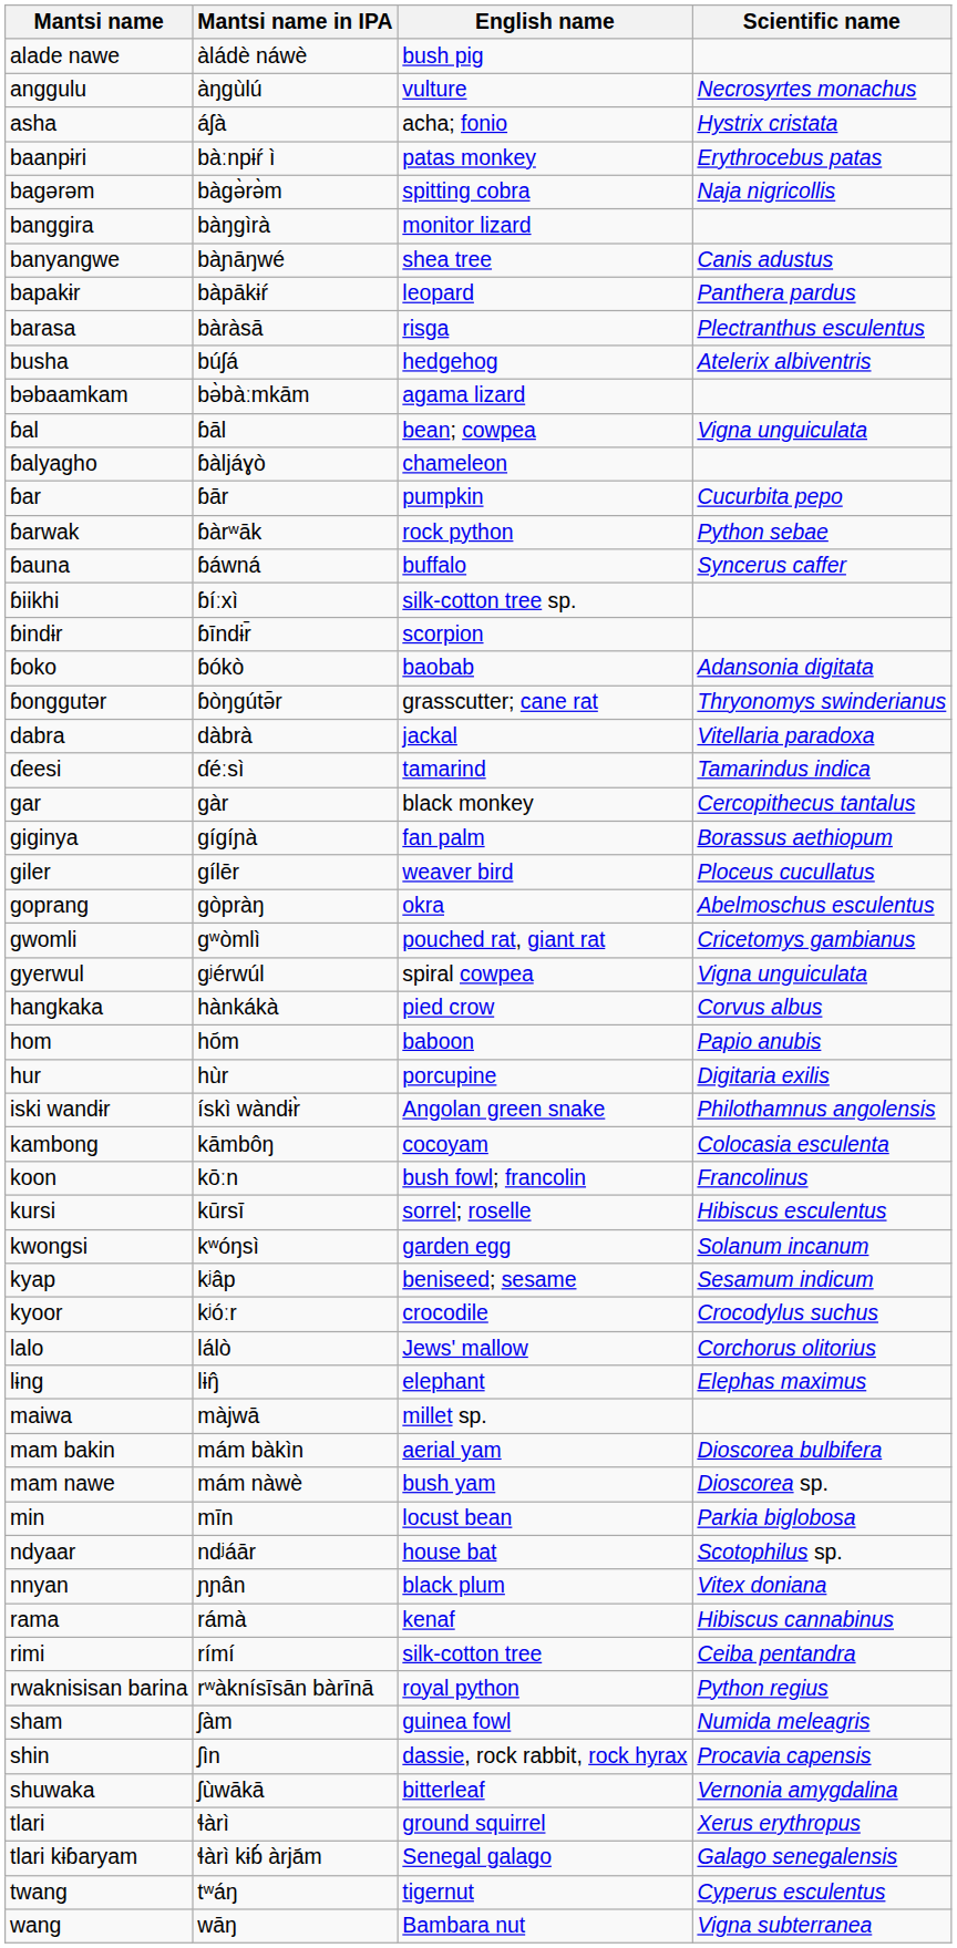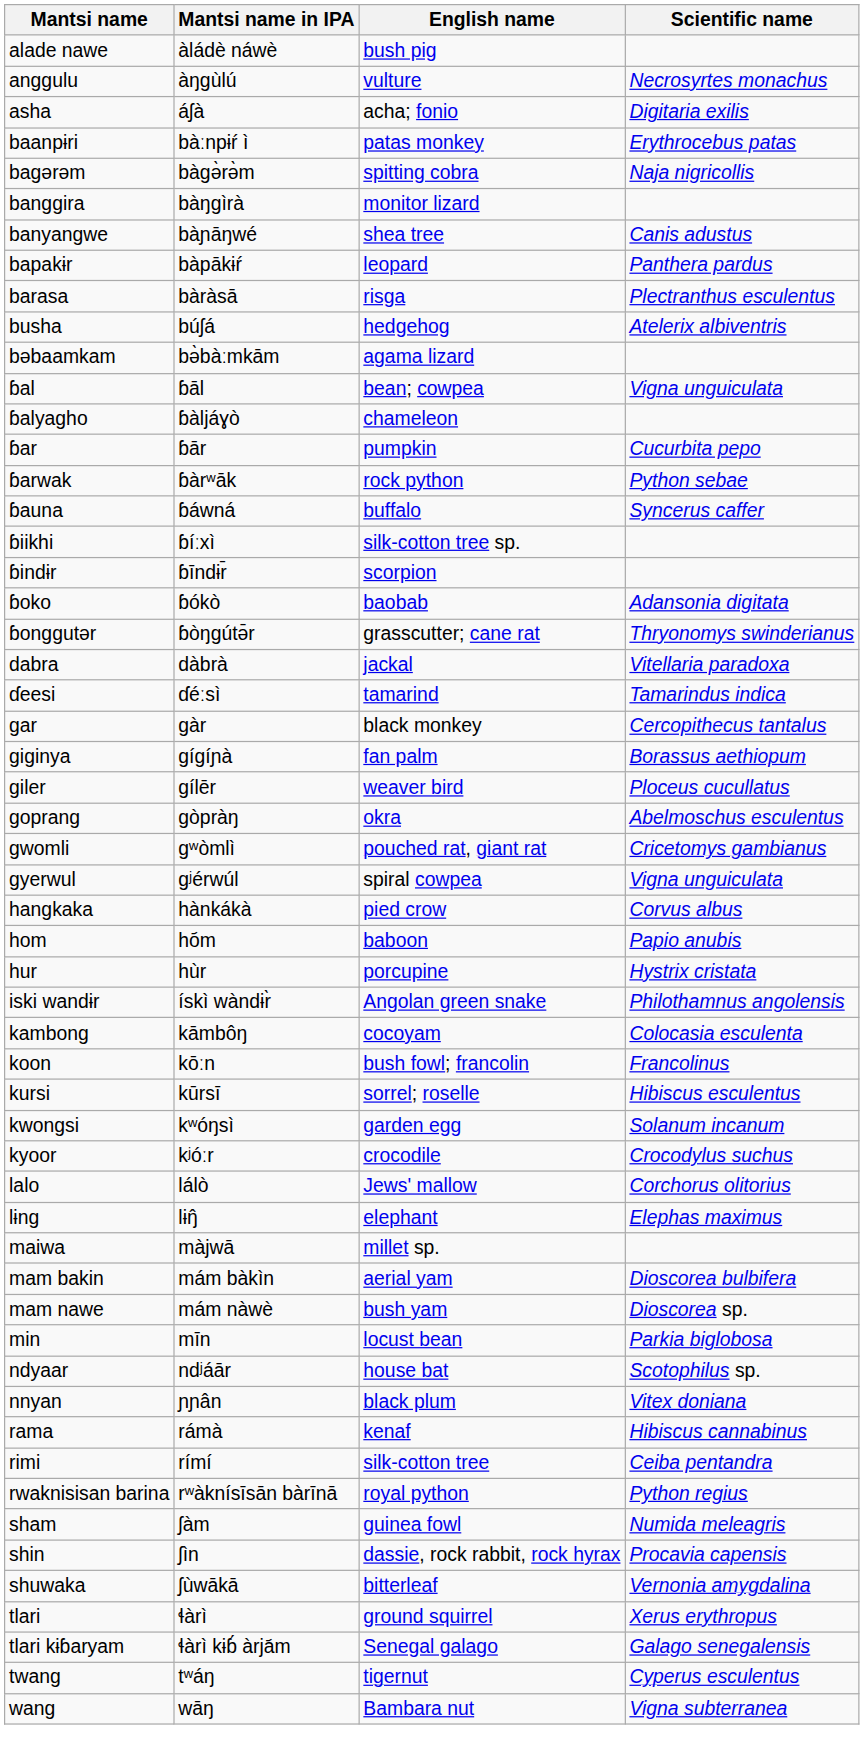 <table class="wikitable sortable">
 <tr>
 <th>Mantsi name</th>
 <th>Mantsi name in IPA</th>
 <th>English name</th>
 <th>Scientific name</th>
 </tr>
 <tr>
 <td>alade nawe</td>
 <td>àládè náwè</td>
 <td><a href='#'>bush pig</a></td>
 <td></td>
 </tr>
 <tr>
 <td>anggulu</td>
 <td>àŋgùlú</td>
 <td><a href='#'>vulture</a></td>
 <td><em><a href='#'>Necrosyrtes monachus</a></em></td>
 </tr>
 <tr>
 <td>asha</td>
 <td>áʃà</td>
 <td>acha; <a href='#'>fonio</a></td>
-<td><em><a href='#'>Hystrix cristata</a></em></td>
+<td><em><a href='#'>Digitaria exilis</a></em></td>
 </tr>
 <tr>
 <td>baanpɨri</td>
 <td>bàːnpɨŕ ì</td>
 <td><a href='#'>patas monkey</a></td>
 <td><em><a href='#'>Erythrocebus patas</a></em></td>
 </tr>
 <tr>
 <td>bagərəm</td>
 <td>bàgə̀rə̀m</td>
 <td><a href='#'>spitting cobra</a></td>
 <td><em><a href='#'>Naja nigricollis</a></em></td>
 </tr>
 <tr>
 <td>banggira</td>
 <td>bàŋgìrà</td>
 <td><a href='#'>monitor lizard</a></td>
 <td></td>
 </tr>
 <tr>
 <td>banyangwe</td>
 <td>bàɲāŋwé</td>
 <td><a href='#'>shea tree</a></td>
 <td><em><a href='#'>Canis adustus</a></em></td>
 </tr>
 <tr>
 <td>bapakɨr</td>
 <td>bàpākɨŕ</td>
 <td><a href='#'>leopard</a></td>
 <td><em><a href='#'>Panthera pardus</a></em></td>
 </tr>
 <tr>
 <td>barasa</td>
 <td>bàràsā</td>
 <td><a href='#'>risga</a></td>
 <td><em><a href='#'>Plectranthus esculentus</a></em></td>
 </tr>
 <tr>
 <td>busha</td>
 <td>búʃá</td>
 <td><a href='#'>hedgehog</a></td>
 <td><em><a href='#'>Atelerix albiventris</a></em></td>
 </tr>
 <tr>
 <td>bəbaamkam</td>
 <td>bə̀bàːmkām</td>
 <td><a href='#'>agama lizard</a></td>
 <td></td>
 </tr>
 <tr>
 <td>ɓal</td>
 <td>ɓāl</td>
 <td><a href='#'>bean</a>; <a href='#'>cowpea</a></td>
 <td><em><a href='#'>Vigna unguiculata</a></em></td>
 </tr>
 <tr>
 <td>ɓalyagho</td>
 <td>ɓàljáɣò</td>
 <td><a href='#'>chameleon</a></td>
 <td></td>
 </tr>
 <tr>
 <td>ɓar</td>
 <td>ɓār</td>
 <td><a href='#'>pumpkin</a></td>
 <td><em><a href='#'>Cucurbita pepo</a></em></td>
 </tr>
 <tr>
 <td>ɓarwak</td>
 <td>ɓàrʷāk</td>
 <td><a href='#'>rock python</a></td>
 <td><em><a href='#'>Python sebae</a></em></td>
 </tr>
 <tr>
 <td>ɓauna</td>
 <td>ɓáwná</td>
 <td><a href='#'>buffalo</a></td>
 <td><em><a href='#'>Syncerus caffer</a></em></td>
 </tr>
 <tr>
 <td>ɓiikhi</td>
 <td>ɓíːxì</td>
 <td><a href='#'>silk-cotton tree</a> sp.</td>
 <td></td>
 </tr>
 <tr>
 <td>ɓindɨr</td>
 <td>ɓīndɨr̄</td>
 <td><a href='#'>scorpion</a></td>
 <td></td>
 </tr>
 <tr>
 <td>ɓoko</td>
 <td>ɓókò</td>
 <td><a href='#'>baobab</a></td>
 <td><em><a href='#'>Adansonia digitata</a></em></td>
 </tr>
 <tr>
 <td>ɓonggutər</td>
 <td>ɓòŋgútə̄r</td>
 <td>grasscutter; <a href='#'>cane rat</a></td>
 <td><em><a href='#'>Thryonomys swinderianus</a></em></td>
 </tr>
 <tr>
 <td>dabra</td>
 <td>dàbrà</td>
 <td><a href='#'>jackal</a></td>
 <td><em><a href='#'>Vitellaria paradoxa</a></em></td>
 </tr>
 <tr>
 <td>ɗeesi</td>
 <td>ɗéːsì</td>
 <td><a href='#'>tamarind</a></td>
 <td><em><a href='#'>Tamarindus indica</a></em></td>
 </tr>
 <tr>
 <td>gar</td>
 <td>gàr</td>
 <td>black monkey</td>
 <td><em><a href='#'>Cercopithecus tantalus</a></em></td>
 </tr>
 <tr>
 <td>giginya</td>
 <td>gígíɲà</td>
 <td><a href='#'>fan palm</a></td>
 <td><em><a href='#'>Borassus aethiopum</a></em></td>
 </tr>
 <tr>
 <td>giler</td>
 <td>gílēr</td>
 <td><a href='#'>weaver bird</a></td>
 <td><em><a href='#'>Ploceus cucullatus</a></em></td>
 </tr>
 <tr>
 <td>goprang</td>
 <td>gòpràŋ</td>
 <td><a href='#'>okra</a></td>
 <td><em><a href='#'>Abelmoschus esculentus</a></em></td>
 </tr>
 <tr>
 <td>gwomli</td>
 <td>gʷòmlì</td>
 <td><a href='#'>pouched rat</a>, <a href='#'>giant rat</a></td>
 <td><em><a href='#'>Cricetomys gambianus</a></em></td>
 </tr>
 <tr>
 <td>gyerwul</td>
 <td>gʲérwúl</td>
 <td>spiral <a href='#'>cowpea</a></td>
 <td><em><a href='#'>Vigna unguiculata</a></em></td>
 </tr>
 <tr>
 <td>hangkaka</td>
 <td>hànkákà</td>
 <td><a href='#'>pied crow</a></td>
 <td><em><a href='#'>Corvus albus</a></em></td>
 </tr>
 <tr>
 <td>hom</td>
 <td>ho᷄m</td>
 <td><a href='#'>baboon</a></td>
 <td><em><a href='#'>Papio anubis</a></em></td>
 </tr>
 <tr>
 <td>hur</td>
 <td>hùr</td>
 <td><a href='#'>porcupine</a></td>
-<td><em><a href='#'>Digitaria exilis</a></em></td>
+<td><em><a href='#'>Hystrix cristata</a></em></td>
 </tr>
 <tr>
 <td>iski wandɨr</td>
 <td>ískì wàndɨr̀</td>
 <td><a href='#'>Angolan green snake</a></td>
 <td><em><a href='#'>Philothamnus angolensis</a></em></td>
 </tr>
 <tr>
 <td>kambong</td>
 <td>kāmbôŋ</td>
 <td><a href='#'>cocoyam</a></td>
 <td><em><a href='#'>Colocasia esculenta</a></em></td>
 </tr>
 <tr>
 <td>koon</td>
 <td>kōːn</td>
 <td><a href='#'>bush fowl</a>; <a href='#'>francolin</a></td>
 <td><em><a href='#'>Francolinus</a></em></td>
 </tr>
 <tr>
 <td>kursi</td>
 <td>kūrsī</td>
 <td><a href='#'>sorrel</a>; <a href='#'>roselle</a></td>
 <td><em><a href='#'>Hibiscus esculentus</a></em></td>
 </tr>
 <tr>
 <td>kwongsi</td>
 <td>kʷóŋsì</td>
 <td><a href='#'>garden egg</a></td>
 <td><em><a href='#'>Solanum incanum</a></em></td>
-</tr>
-<tr>
-<td>kyap</td>
-<td>kʲâp</td>
-<td><a href='#'>beniseed</a>; <a href='#'>sesame</a></td>
-<td><em><a href='#'>Sesamum indicum</a></em></td>
 </tr>
 <tr>
 <td>kyoor</td>
 <td>kʲóːr</td>
 <td><a href='#'>crocodile</a></td>
 <td><em><a href='#'>Crocodylus suchus</a></em></td>
 </tr>
 <tr>
 <td>lalo</td>
 <td>lálò</td>
 <td><a href='#'>Jews' mallow</a></td>
 <td><em><a href='#'>Corchorus olitorius</a></em></td>
 </tr>
 <tr>
 <td>lɨng</td>
 <td>lɨŋ̂</td>
 <td><a href='#'>elephant</a></td>
 <td><em><a href='#'>Elephas maximus</a></em></td>
 </tr>
 <tr>
 <td>maiwa</td>
 <td>màjwā</td>
 <td><a href='#'>millet</a> sp.</td>
 <td></td>
 </tr>
 <tr>
 <td>mam bakin</td>
 <td>mám bàkìn</td>
 <td><a href='#'>aerial yam</a></td>
 <td><em><a href='#'>Dioscorea bulbifera</a></em></td>
 </tr>
 <tr>
 <td>mam nawe</td>
 <td>mám nàwè</td>
 <td><a href='#'>bush yam</a></td>
 <td><em><a href='#'>Dioscorea</a></em> sp.</td>
 </tr>
 <tr>
 <td>min</td>
 <td>mīn</td>
 <td><a href='#'>locust bean</a></td>
 <td><em><a href='#'>Parkia biglobosa</a></em></td>
 </tr>
 <tr>
 <td>ndyaar</td>
 <td>ndʲáār</td>
 <td><a href='#'>house bat</a></td>
 <td><em><a href='#'>Scotophilus</a></em> sp.</td>
 </tr>
 <tr>
 <td>nnyan</td>
 <td>ɲɲân</td>
 <td><a href='#'>black plum</a></td>
 <td><em><a href='#'>Vitex doniana</a></em></td>
 </tr>
 <tr>
 <td>rama</td>
 <td>rámà</td>
 <td><a href='#'>kenaf</a></td>
 <td><em><a href='#'>Hibiscus cannabinus</a></em></td>
 </tr>
 <tr>
 <td>rimi</td>
 <td>rímí</td>
 <td><a href='#'>silk-cotton tree</a></td>
 <td><em><a href='#'>Ceiba pentandra</a></em></td>
 </tr>
 <tr>
 <td>rwaknisisan barina</td>
 <td>rʷàknísīsān bàrīnā</td>
 <td><a href='#'>royal python</a></td>
 <td><em><a href='#'>Python regius</a></em></td>
 </tr>
 <tr>
 <td>sham</td>
 <td>ʃàm</td>
 <td><a href='#'>guinea fowl</a></td>
 <td><em><a href='#'>Numida meleagris</a></em></td>
 </tr>
 <tr>
 <td>shin</td>
 <td>ʃìn</td>
 <td><a href='#'>dassie</a>, rock rabbit, <a href='#'>rock hyrax</a></td>
 <td><em><a href='#'>Procavia capensis</a></em></td>
 </tr>
 <tr>
 <td>shuwaka</td>
 <td>ʃùwākā</td>
 <td><a href='#'>bitterleaf</a></td>
 <td><em><a href='#'>Vernonia amygdalina</a></em></td>
 </tr>
 <tr>
 <td>tlari</td>
 <td>ɬàrì</td>
 <td><a href='#'>ground squirrel</a></td>
 <td><em><a href='#'>Xerus erythropus</a></em></td>
 </tr>
 <tr>
 <td>tlari kɨɓaryam</td>
 <td>ɬàrì kɨɓ́ àrja᷄m</td>
 <td><a href='#'>Senegal galago</a></td>
 <td><em><a href='#'>Galago senegalensis</a></em></td>
 </tr>
 <tr>
 <td>twang</td>
 <td>tʷáŋ</td>
 <td><a href='#'>tigernut</a></td>
 <td><em><a href='#'>Cyperus esculentus</a></em></td>
 </tr>
 <tr>
 <td>wang</td>
 <td>wāŋ</td>
 <td><a href='#'>Bambara nut</a></td>
 <td><em><a href='#'>Vigna subterranea</a></em></td>
 </tr>
 </table>
